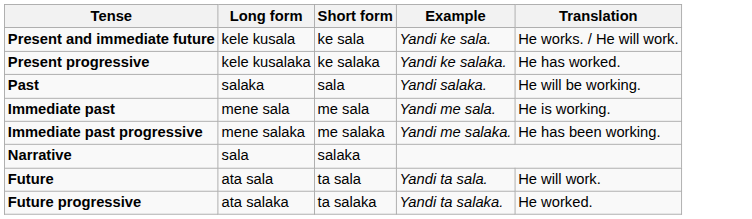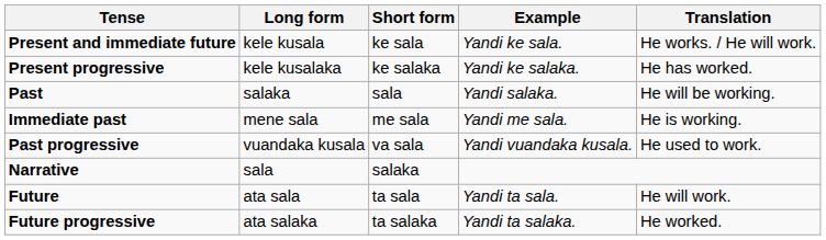 <table class="wikitable">
 <tr>
 <th>Tense</th>
 <th>Long form</th>
 <th>Short form</th>
 <th>Example</th>
 <th>Translation</th>
 </tr>
 <tr>
 <td><strong>Present and immediate future</strong></td>
 <td>kele kusala</td>
 <td>ke sala</td>
 <td><em>Yandi ke sala.</em></td>
 <td>He works. / He will work.</td>
 </tr>
 <tr>
 <td><strong>Present progressive</strong></td>
 <td>kele kusalaka</td>
 <td>ke salaka</td>
 <td><em>Yandi ke salaka.</em></td>
 <td>He has worked.</td>
 </tr>
 <tr>
 <td><strong>Past</strong></td>
 <td>salaka</td>
 <td>sala</td>
 <td><em>Yandi salaka.</em></td>
 <td>He will be working.</td>
 </tr>
 <tr>
 <td><strong>Immediate past</strong></td>
 <td>mene sala</td>
 <td>me sala</td>
 <td><em>Yandi me sala.</em></td>
 <td>He is working.</td>
 </tr>
 <tr>
-<td><strong>Immediate past progressive</strong></td>
-<td>mene salaka</td>
-<td>me salaka</td>
-<td><em>Yandi me salaka.</em></td>
-<td>He has been working.</td>
+<td><strong>Past progressive</strong></td>
+<td>vuandaka kusala</td>
+<td>va sala</td>
+<td><em>Yandi vuandaka kusala.</em></td>
+<td>He used to work.</td>
 </tr>
 <tr>
 <td><strong>Narrative</strong></td>
 <td>sala</td>
 <td>salaka</td>
 </tr>
 <tr>
 <td><strong>Future</strong></td>
 <td>ata sala</td>
 <td>ta sala</td>
 <td><em>Yandi ta sala.</em></td>
 <td>He will work.</td>
 </tr>
 <tr>
 <td><strong>Future progressive</strong></td>
 <td>ata salaka</td>
 <td>ta salaka</td>
 <td><em>Yandi ta salaka.</em></td>
 <td>He worked.</td>
 </tr>
 </table>
